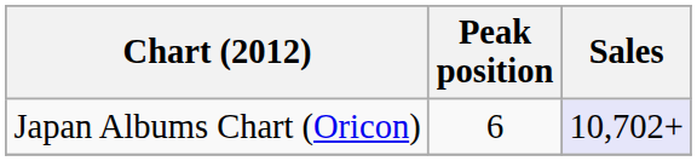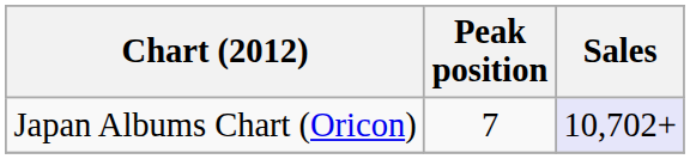 <table class="wikitable">
 <tr>
 <th>Chart (2012)</th>
 <th>Peak<br>position</th>
 <th>Sales</th>
 </tr>
 <tr>
 <td>Japan Albums Chart (<a href='#'>Oricon</a>)</td>
-<td align="center">6</td>
+<td align="center">7</td>
 <td style="background: lavender;">10,702+</td>
 </tr>
 <tr>
 </tr>
 </table>
